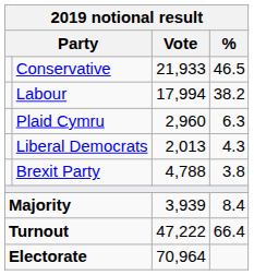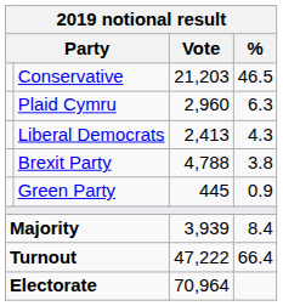 <table class="wikitable">
 <tr>
 <th colspan="4">2019 notional result  </th>
 </tr>
 <tr>
 <th colspan="2" bgcolor="#DDDDFF" width="130px">Party</th>
 <th bgcolor="#DDDDFF" width="50px">Vote</th>
 <th bgcolor="#DDDDFF" width="30px">%</th>
 </tr>
 <tr>
 <td></td>
 <td><a href='#'>Conservative</a></td>
-<td align="right">21,933</td>
+<td align="right">21,203</td>
 <td align="right">46.5</td>
-</tr>
-<tr>
-<td></td>
-<td><a href='#'>Labour</a></td>
-<td align="right">17,994</td>
-<td align="right">38.2</td>
 </tr>
 <tr>
 <td></td>
 <td><a href='#'>Plaid Cymru</a></td>
 <td align="right">2,960</td>
 <td align="right">6.3</td>
 </tr>
 <tr>
 <td></td>
 <td><a href='#'>Liberal Democrats</a></td>
-<td align="right">2,013</td>
+<td align="right">2,413</td>
 <td align="right">4.3</td>
 </tr>
 <tr>
 <td></td>
 <td><a href='#'>Brexit Party</a></td>
 <td align="right">4,788</td>
 <td align="right">3.8</td>
+</tr>
+<tr>
+<td></td>
+<td><a href='#'>Green Party</a></td>
+<td align="right">445</td>
+<td align="right">0.9</td>
 </tr>
 <tr>
 <td colspan="4" bgcolor="#EAECF0"></td>
 </tr>
 <tr>
 <td colspan="2"><strong>Majority</strong></td>
 <td align="right">3,939</td>
 <td align="right">8.4</td>
 </tr>
 <tr>
 <td colspan="2"><strong>Turnout</strong></td>
 <td align="right">47,222</td>
 <td align="right">66.4</td>
 </tr>
 <tr>
 <td colspan="2"><strong>Electorate</strong></td>
 <td align="right">70,964</td>
 </tr>
 </table>
